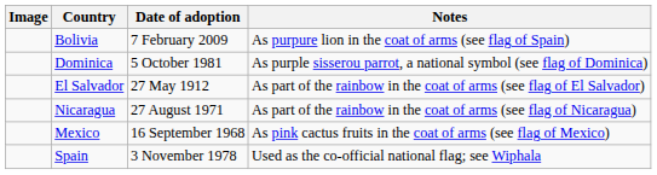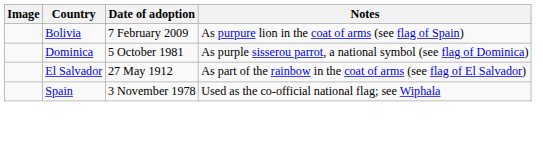 <table class="wikitable">
 <tr>
 <th>Image</th>
 <th>Country</th>
 <th>Date of adoption</th>
 <th>Notes</th>
 </tr>
 <tr>
 <td></td>
 <td><a href='#'>Bolivia</a></td>
 <td>7 February 2009</td>
 <td>As <a href='#'>purpure</a> lion in the <a href='#'>coat of arms</a> (see <a href='#'>flag of Spain</a>)</td>
 </tr>
 <tr>
 <td></td>
 <td><a href='#'>Dominica</a></td>
 <td>5 October 1981</td>
 <td>As purple <a href='#'>sisserou parrot</a>, a national symbol (see <a href='#'>flag of Dominica</a>)</td>
 </tr>
 <tr>
 <td></td>
 <td><a href='#'>El Salvador</a></td>
 <td>27 May 1912</td>
 <td>As part of the <a href='#'>rainbow</a> in the <a href='#'>coat of arms</a> (see <a href='#'>flag of El Salvador</a>)</td>
 </tr>
 <tr>
 <td></td>
-<td><a href='#'>Nicaragua</a></td>
-<td>27 August 1971</td>
-<td>As part of the <a href='#'>rainbow</a> in the <a href='#'>coat of arms</a> (see <a href='#'>flag of Nicaragua</a>)</td>
-</tr>
-<tr>
-<td></td>
-<td><a href='#'>Mexico</a></td>
-<td>16 September 1968</td>
-<td>As <a href='#'>pink</a> cactus fruits in the <a href='#'>coat of arms</a> (see <a href='#'>flag of Mexico</a>)</td>
-</tr>
-<tr>
-<td></td>
 <td><a href='#'>Spain</a></td>
 <td>3 November 1978</td>
 <td>Used as the co-official national flag; see <a href='#'>Wiphala</a></td>
 </tr>
 </table>
